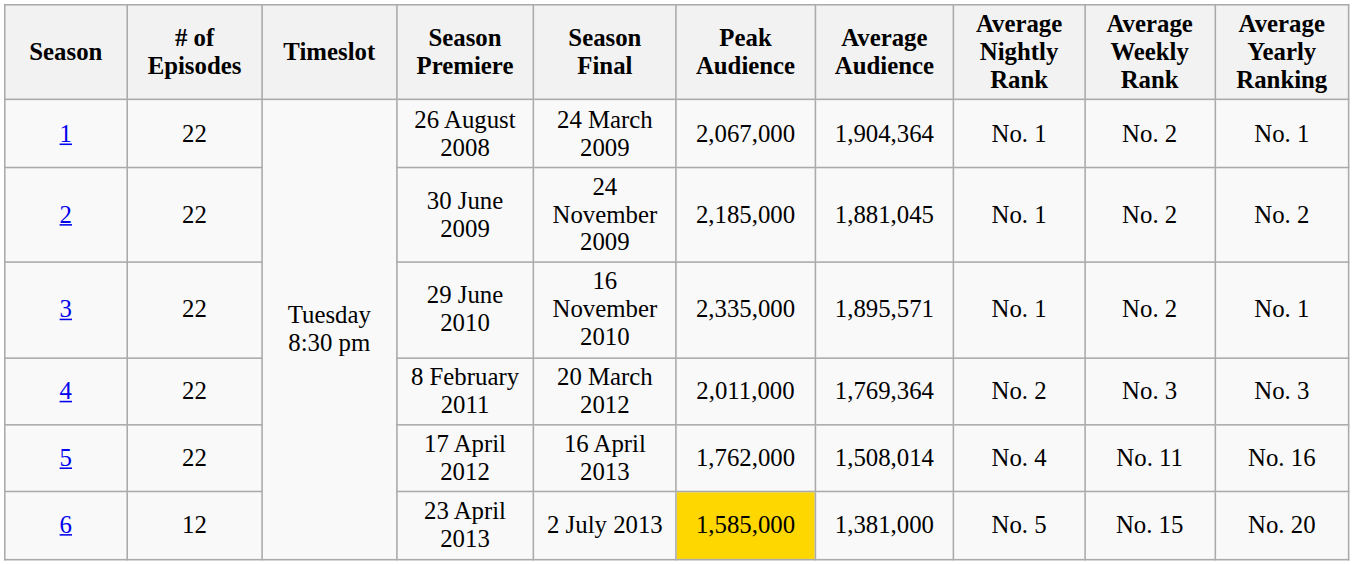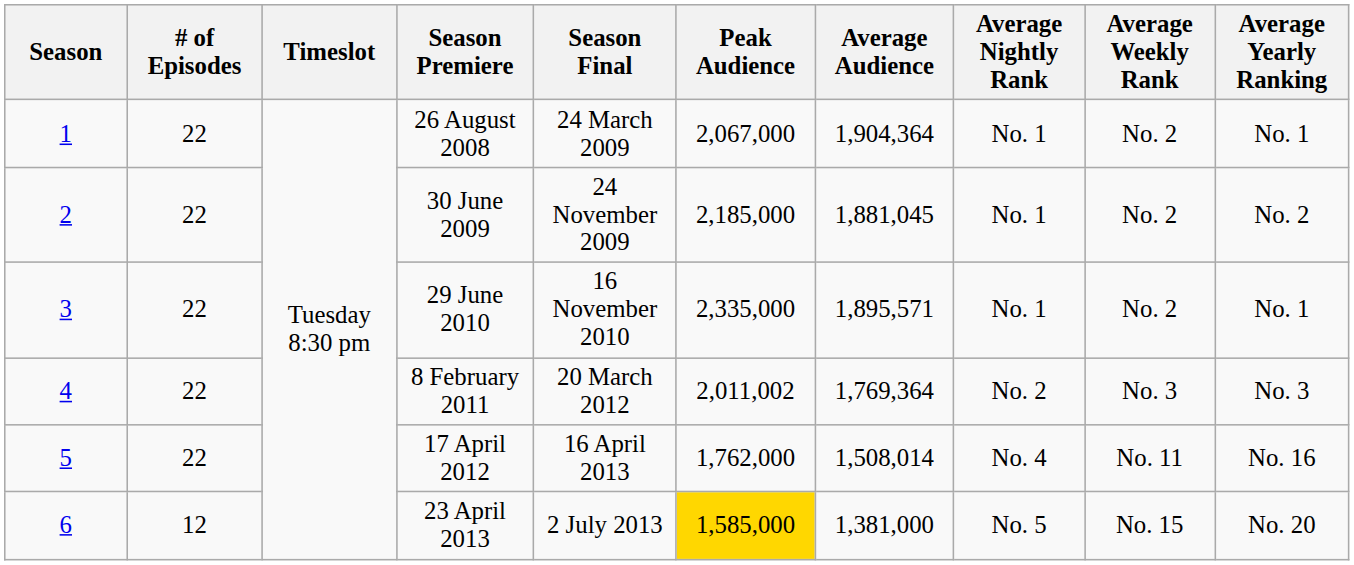 <table class="wikitable">
 <tr style="text-align:center;">
 <th style="width:115px;"><strong>Season</strong></th>
 <th style="width:115px;"><strong># of Episodes</strong></th>
 <th style="width:115px;"><strong>Timeslot</strong></th>
 <th style="width:115px;"><strong>Season <br> Premiere</strong></th>
 <th style="width:115px;"><strong>Season <br> Final</strong></th>
 <th style="width:115px;"><strong>Peak <br> Audience</strong></th>
 <th style="width:115px;"><strong>Average <br> Audience</strong></th>
 <th style="width:115px;"><strong>Average <br> Nightly Rank</strong></th>
 <th style="width:115px;"><strong>Average <br> Weekly Rank</strong></th>
 <th style="width:115px;"><strong>Average <br> Yearly Ranking</strong></th>
 </tr>
 <tr style="text-align:center;">
 <td><a href='#'>1</a></td>
 <td>22</td>
 <td rowspan=6>Tuesday 8:30 pm</td>
 <td>26 August 2008</td>
 <td>24 March 2009</td>
 <td>2,067,000</td>
 <td>1,904,364</td>
 <td>No. 1</td>
 <td>No. 2</td>
 <td>No. 1</td>
 </tr>
 <tr style="text-align:center;">
 <td><a href='#'>2</a></td>
 <td>22</td>
 <td>30 June 2009</td>
 <td>24 November 2009</td>
 <td>2,185,000</td>
 <td>1,881,045</td>
 <td>No. 1</td>
 <td>No. 2</td>
 <td>No. 2</td>
 </tr>
 <tr style="text-align:center;">
 <td><a href='#'>3</a></td>
 <td>22</td>
 <td>29 June 2010</td>
 <td>16 November 2010</td>
 <td>2,335,000</td>
 <td>1,895,571</td>
 <td>No. 1</td>
 <td>No. 2</td>
 <td>No. 1</td>
 </tr>
 <tr style="text-align:center;">
 <td><a href='#'>4</a></td>
 <td>22</td>
 <td>8 February 2011</td>
 <td>20 March 2012</td>
-<td>2,011,000</td>
+<td>2,011,002</td>
 <td>1,769,364</td>
 <td>No. 2</td>
 <td>No. 3</td>
 <td>No. 3</td>
 </tr>
 <tr style="text-align:center;">
 <td><a href='#'>5</a></td>
 <td>22</td>
 <td>17 April 2012</td>
 <td>16 April 2013</td>
 <td>1,762,000</td>
 <td>1,508,014</td>
 <td>No. 4</td>
 <td>No. 11</td>
 <td style="text-align: center;">No. 16</td>
 </tr>
 <tr style="text-align:center;">
 <td><a href='#'>6</a></td>
 <td>12</td>
 <td>23 April 2013</td>
 <td>2 July 2013</td>
 <td style="background: gold;">1,585,000</td>
 <td>1,381,000</td>
 <td>No. 5</td>
 <td>No. 15</td>
 <td>No. 20</td>
 </tr>
 </table>
